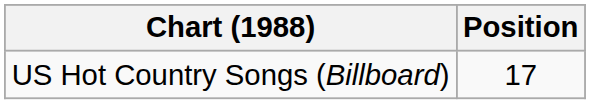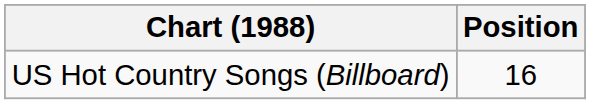 <table class="wikitable">
 <tr>
 <th>Chart (1988)</th>
 <th>Position</th>
 </tr>
 <tr>
 <td>US Hot Country Songs (<em>Billboard</em>)</td>
-<td align="center">17</td>
+<td align="center">16</td>
 </tr>
 </table>
